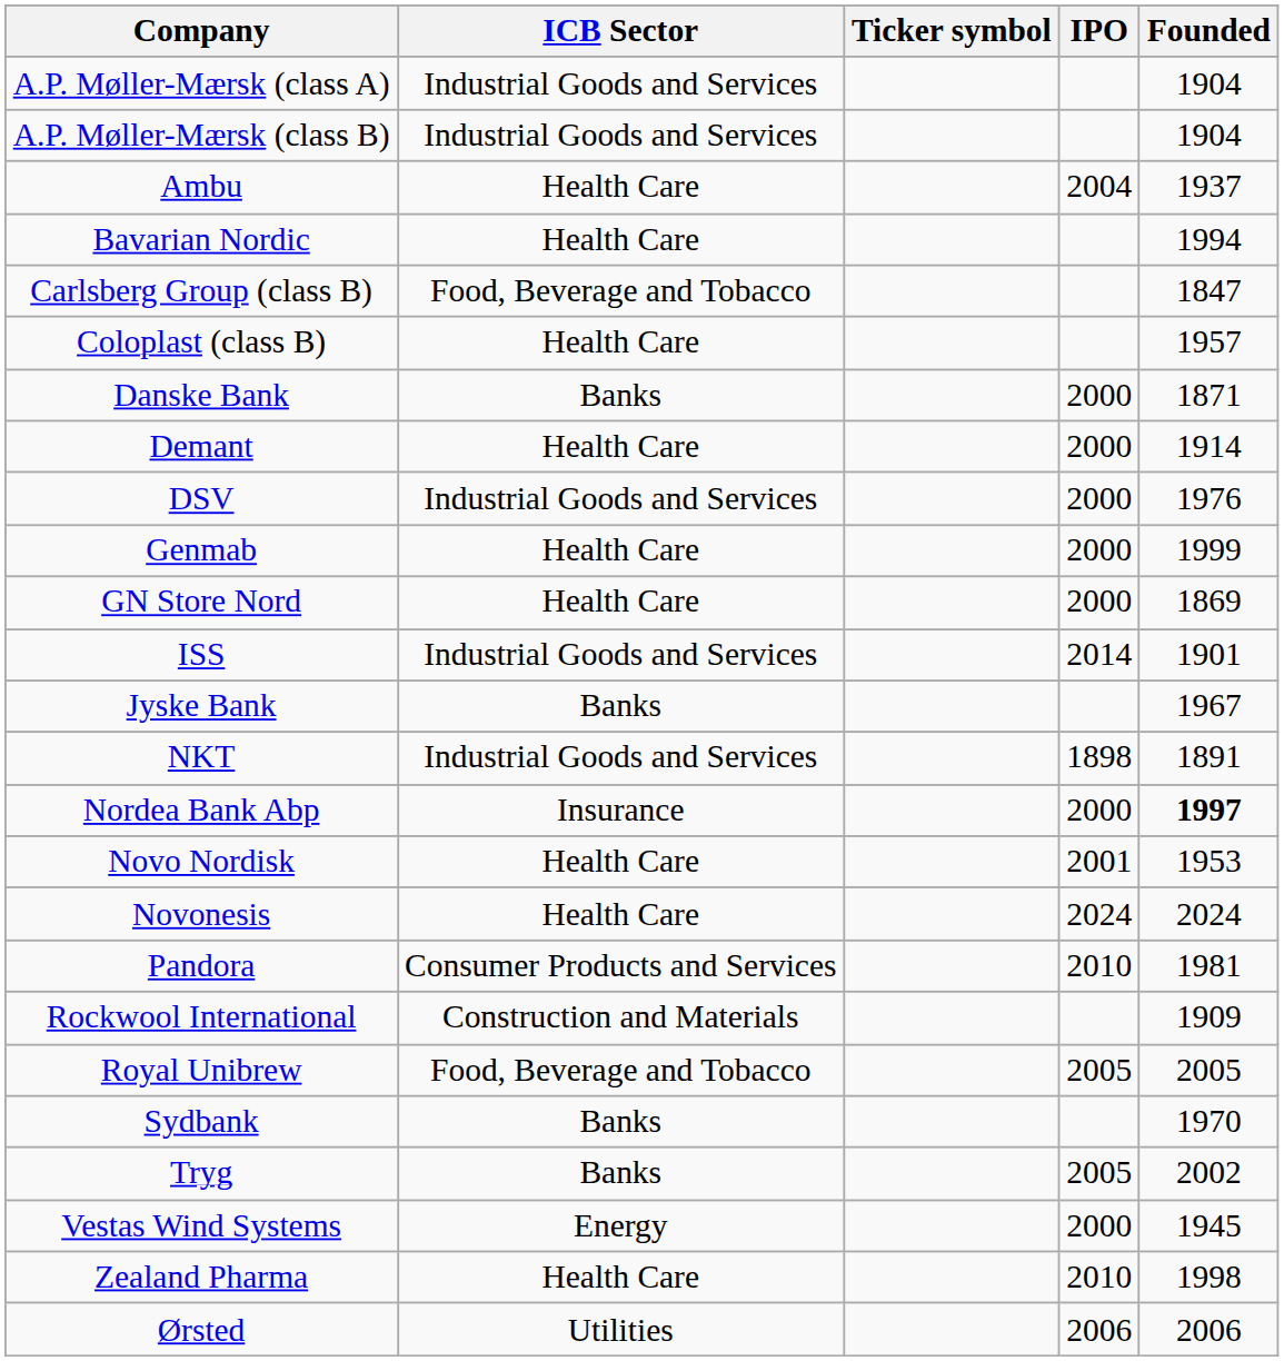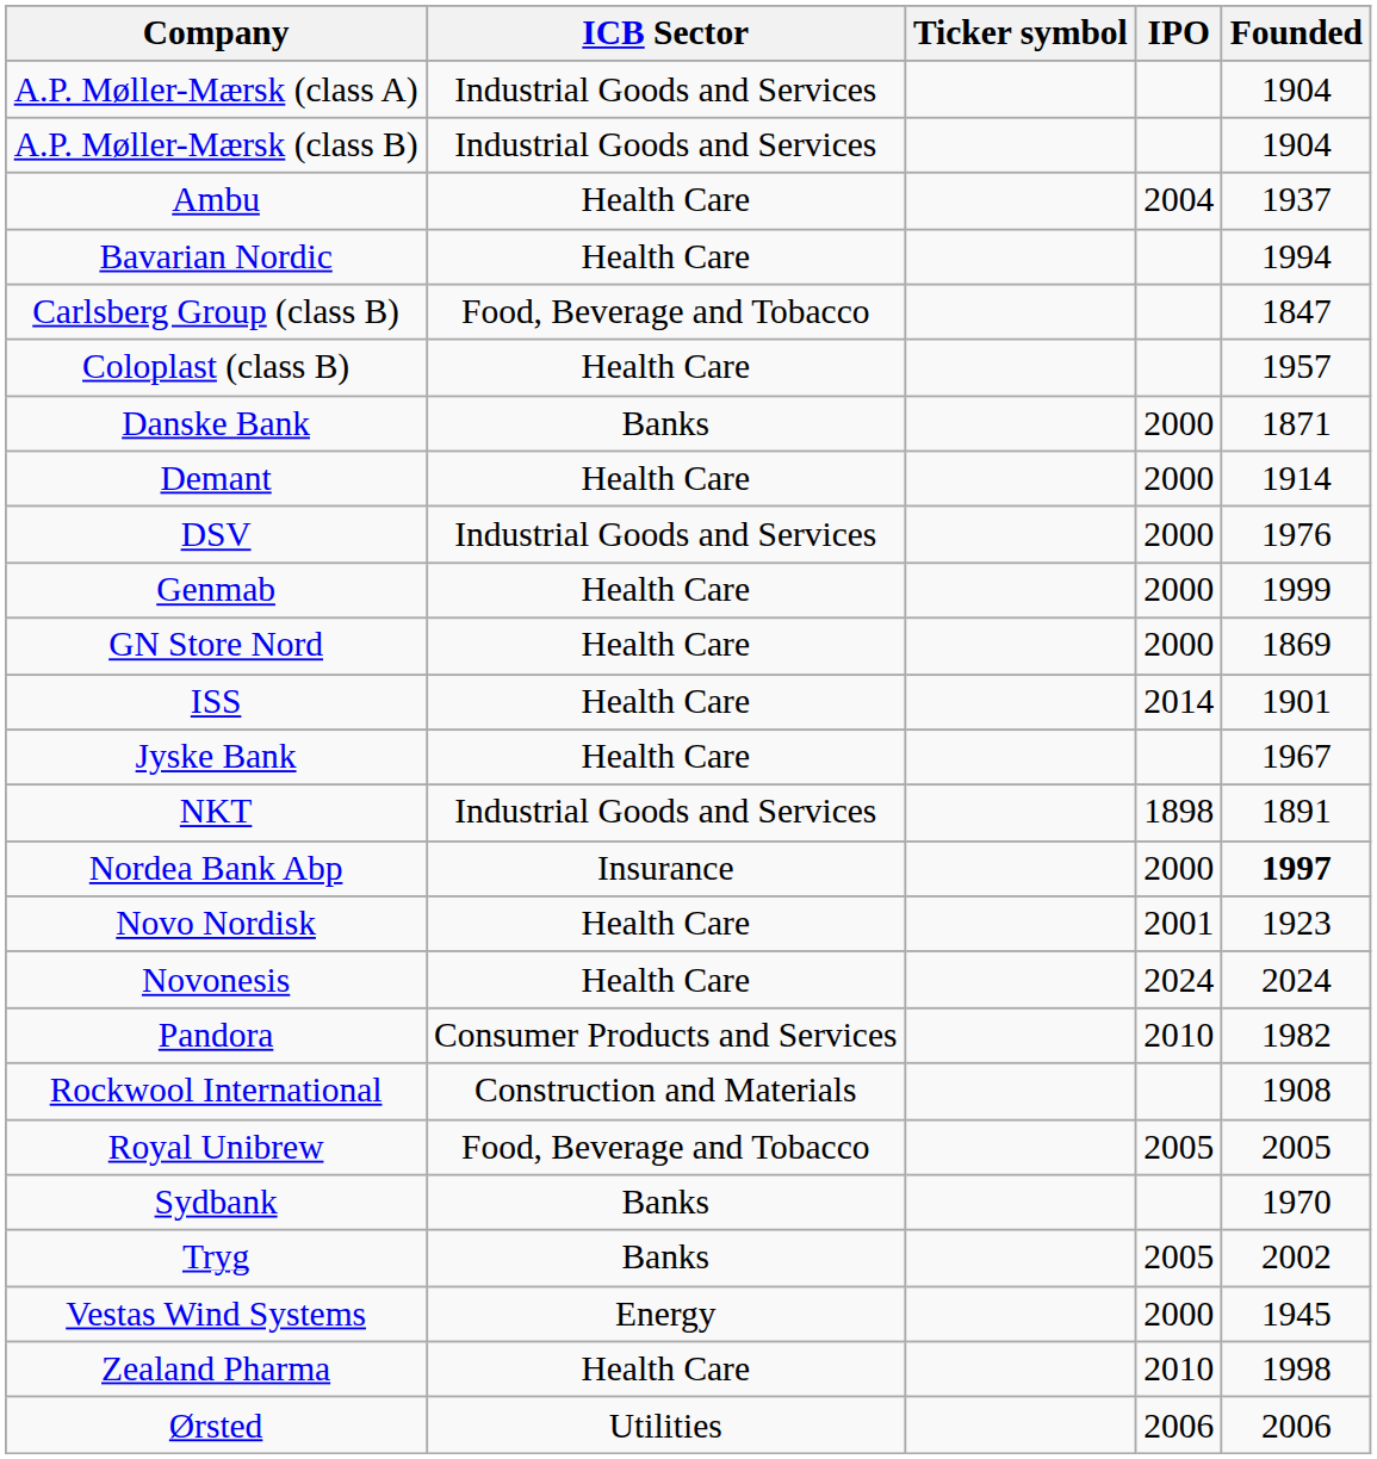 <table class="wikitable sortable" style="text-align: center;" cellpadding=2 cellspacing=2>
 <tr>
 <th>Company</th>
 <th><a href='#'>ICB</a> Sector</th>
 <th>Ticker symbol</th>
 <th>IPO</th>
 <th>Founded</th>
 </tr>
 <tr>
 <td><a href='#'>A.P. Møller-Mærsk</a> (class A)</td>
 <td>Industrial Goods and Services</td>
 <td></td>
 <td></td>
 <td>1904</td>
 </tr>
 <tr>
 <td><a href='#'>A.P. Møller-Mærsk</a> (class B)</td>
 <td>Industrial Goods and Services</td>
 <td></td>
 <td></td>
 <td>1904</td>
 </tr>
 <tr>
 <td><a href='#'>Ambu</a></td>
 <td>Health Care</td>
 <td></td>
 <td>2004</td>
 <td>1937</td>
 </tr>
 <tr>
 <td><a href='#'>Bavarian Nordic</a></td>
 <td>Health Care</td>
 <td></td>
 <td></td>
 <td>1994</td>
 </tr>
 <tr>
 <td><a href='#'>Carlsberg Group</a> (class B)</td>
 <td>Food, Beverage and Tobacco</td>
 <td></td>
 <td></td>
 <td>1847</td>
 </tr>
 <tr>
 <td><a href='#'>Coloplast</a> (class B)</td>
 <td>Health Care</td>
 <td></td>
 <td></td>
 <td>1957</td>
 </tr>
 <tr>
 <td><a href='#'>Danske Bank</a></td>
 <td>Banks</td>
 <td></td>
 <td>2000</td>
 <td>1871</td>
 </tr>
 <tr>
 <td><a href='#'>Demant</a></td>
 <td>Health Care</td>
 <td></td>
 <td>2000</td>
 <td>1914</td>
 </tr>
 <tr>
 <td><a href='#'>DSV</a></td>
 <td>Industrial Goods and Services</td>
 <td></td>
 <td>2000</td>
 <td>1976</td>
 </tr>
 <tr>
 <td><a href='#'>Genmab</a></td>
 <td>Health Care</td>
 <td></td>
 <td>2000</td>
 <td>1999</td>
 </tr>
 <tr>
 <td><a href='#'>GN Store Nord</a></td>
 <td>Health Care</td>
 <td></td>
 <td>2000</td>
 <td>1869</td>
 </tr>
 <tr>
 <td><a href='#'>ISS</a></td>
-<td>Industrial Goods and Services</td>
+<td>Health Care</td>
 <td></td>
 <td>2014</td>
 <td>1901</td>
 </tr>
 <tr>
 <td><a href='#'>Jyske Bank</a></td>
-<td>Banks</td>
+<td>Health Care</td>
 <td></td>
 <td></td>
 <td>1967</td>
 </tr>
 <tr>
 <td><a href='#'>NKT</a></td>
 <td>Industrial Goods and Services</td>
 <td></td>
 <td>1898</td>
 <td>1891</td>
 </tr>
 <tr>
 <td><a href='#'>Nordea Bank Abp</a></td>
 <td>Insurance</td>
 <td></td>
 <td>2000</td>
 <td><strong>1997</strong></td>
 </tr>
 <tr>
 <td><a href='#'>Novo Nordisk</a></td>
 <td>Health Care</td>
 <td></td>
 <td>2001</td>
-<td>1953</td>
+<td>1923</td>
 </tr>
 <tr>
 <td><a href='#'>Novonesis</a></td>
 <td>Health Care</td>
 <td></td>
 <td>2024</td>
 <td>2024</td>
 </tr>
 <tr>
 <td><a href='#'>Pandora</a></td>
 <td>Consumer Products and Services</td>
 <td></td>
 <td>2010</td>
-<td>1981</td>
+<td>1982</td>
 </tr>
 <tr>
 <td><a href='#'>Rockwool International</a></td>
 <td>Construction and Materials</td>
 <td></td>
 <td></td>
-<td>1909</td>
+<td>1908</td>
 </tr>
 <tr>
 <td><a href='#'>Royal Unibrew</a></td>
 <td>Food, Beverage and Tobacco</td>
 <td></td>
 <td>2005</td>
 <td>2005</td>
 </tr>
 <tr>
 <td><a href='#'>Sydbank</a></td>
 <td>Banks</td>
 <td></td>
 <td></td>
 <td>1970</td>
 </tr>
 <tr>
 <td><a href='#'>Tryg</a></td>
 <td>Banks</td>
 <td></td>
 <td>2005</td>
 <td>2002</td>
 </tr>
 <tr>
 <td><a href='#'>Vestas Wind Systems</a></td>
 <td>Energy</td>
 <td></td>
 <td>2000</td>
 <td>1945</td>
 </tr>
 <tr>
 <td><a href='#'>Zealand Pharma</a></td>
 <td>Health Care</td>
 <td></td>
 <td>2010</td>
 <td>1998</td>
 </tr>
 <tr>
 <td><a href='#'>Ørsted</a></td>
 <td>Utilities</td>
 <td></td>
 <td>2006</td>
 <td>2006</td>
 </tr>
 </table>
